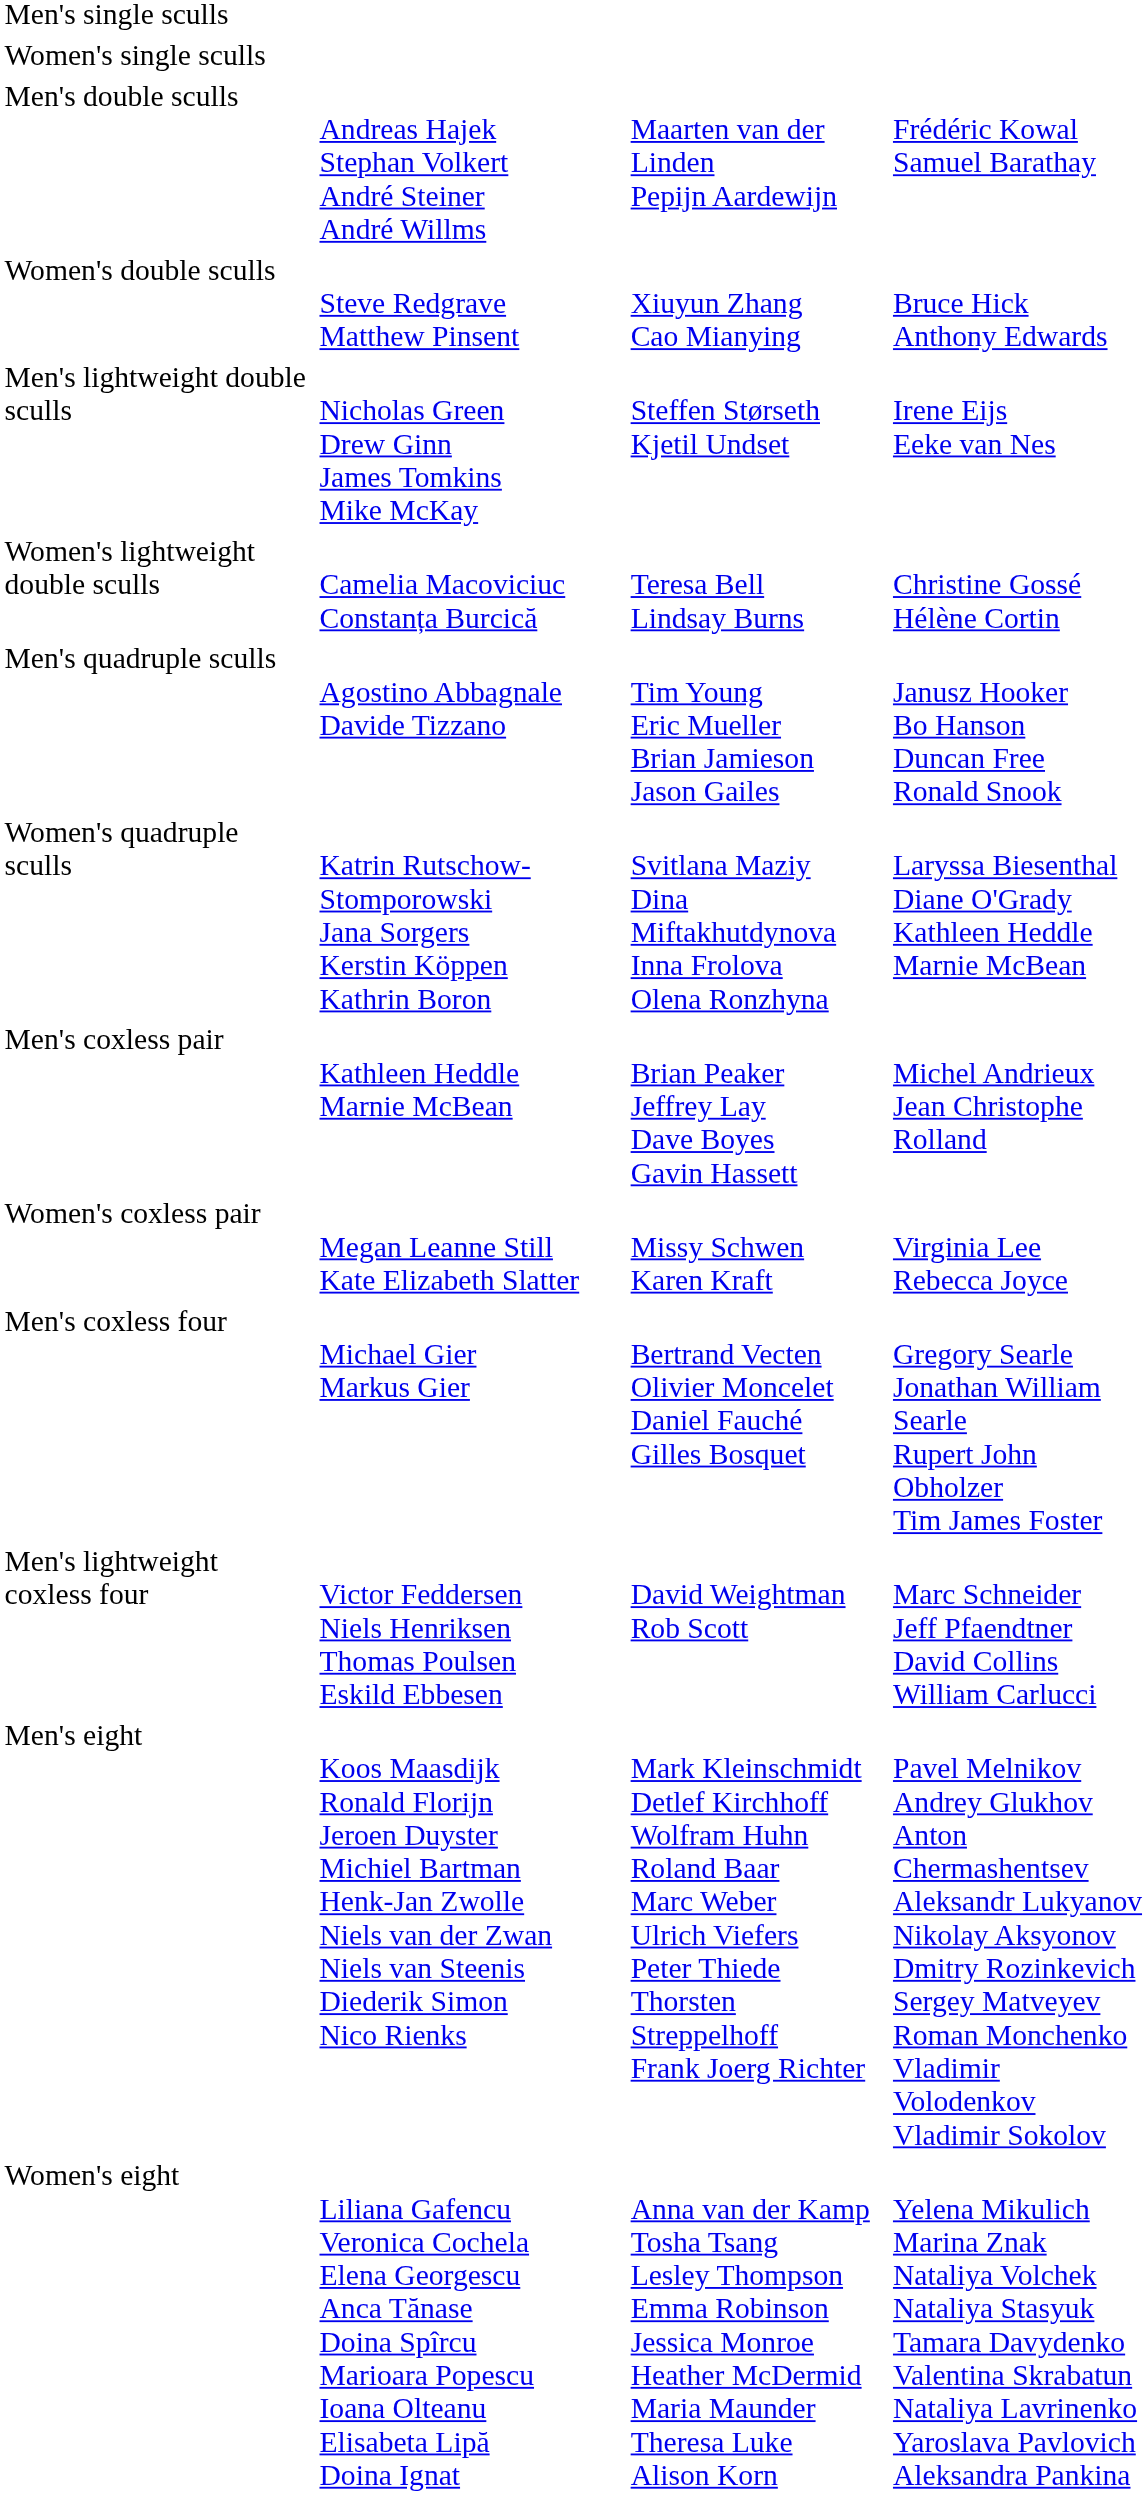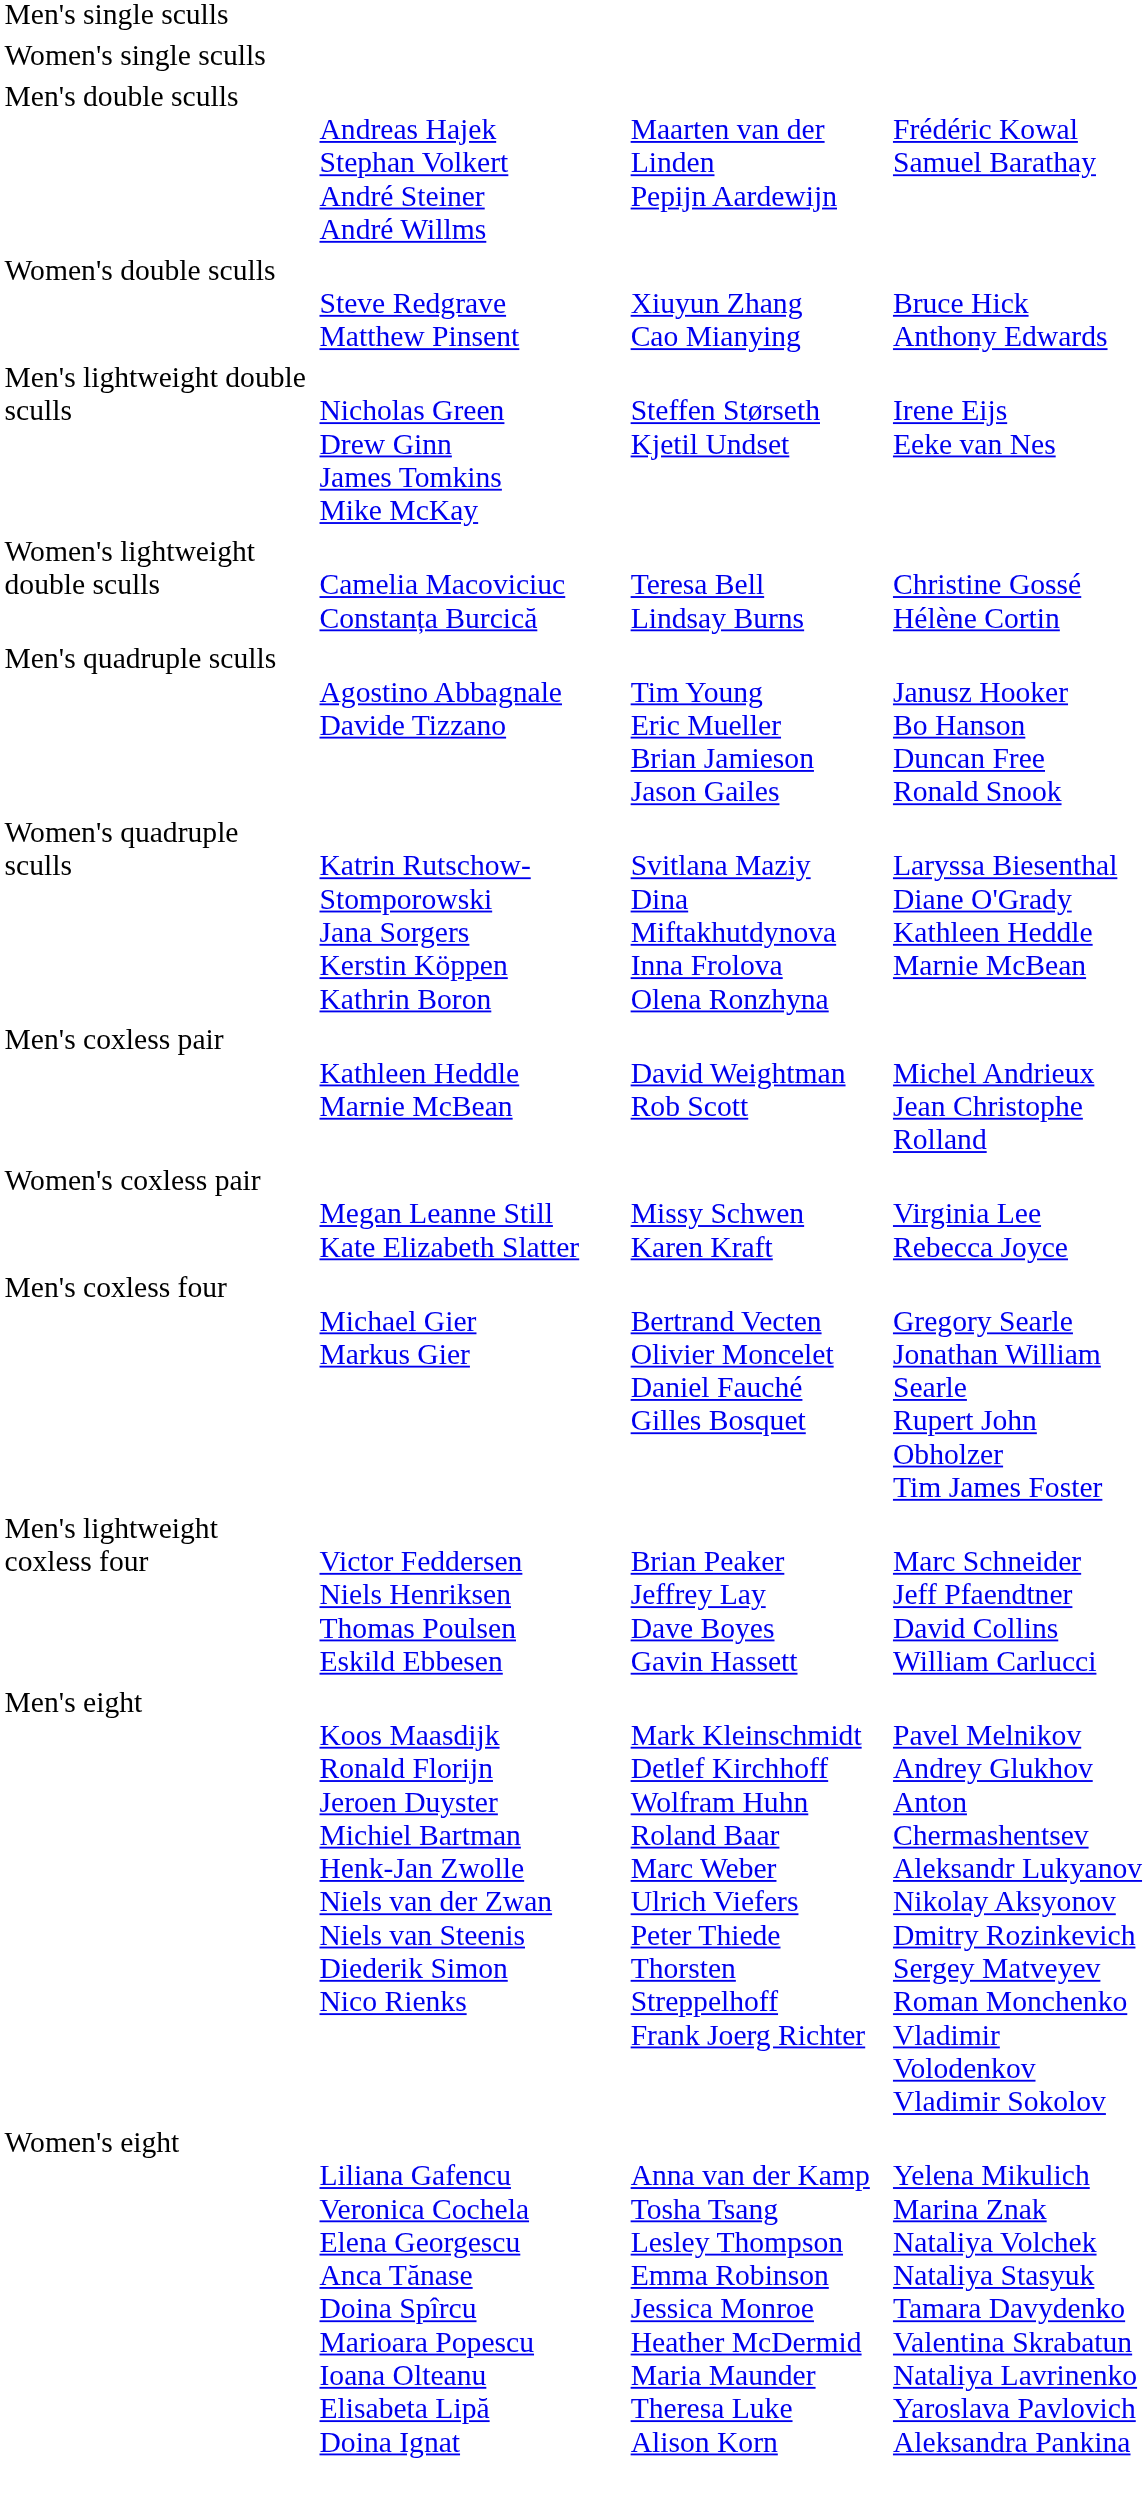 <table>
 <tr>
 <td>Men's single sculls<br></td>
 <td></td>
 <td></td>
 <td></td>
 </tr>
 <tr>
 <td>Women's single sculls<br></td>
 <td></td>
 <td></td>
 <td></td>
 </tr>
 <tr valign="top">
 <td>Men's double sculls<br></td>
 <td><br><a href='#'>Andreas Hajek</a><br><a href='#'>Stephan Volkert</a><br><a href='#'>André Steiner</a><br><a href='#'>André Willms</a></td>
 <td><br><a href='#'>Maarten van der Linden</a><br><a href='#'>Pepijn Aardewijn</a></td>
 <td><br><a href='#'>Frédéric Kowal</a><br><a href='#'>Samuel Barathay</a></td>
 </tr>
 <tr valign="top">
 <td>Women's double sculls<br></td>
 <td><br><a href='#'>Steve Redgrave</a><br><a href='#'>Matthew Pinsent</a></td>
 <td><br><a href='#'>Xiuyun Zhang</a><br><a href='#'>Cao Mianying</a></td>
 <td><br><a href='#'>Bruce Hick</a><br><a href='#'>Anthony Edwards</a></td>
 </tr>
 <tr valign="top">
 <td>Men's lightweight double sculls<br></td>
 <td><br><a href='#'>Nicholas Green</a><br><a href='#'>Drew Ginn</a><br><a href='#'>James Tomkins</a><br><a href='#'>Mike McKay</a></td>
 <td><br><a href='#'>Steffen Størseth</a><br><a href='#'>Kjetil Undset</a></td>
 <td><br><a href='#'>Irene Eijs</a><br><a href='#'>Eeke van Nes</a></td>
 </tr>
 <tr valign="top">
 <td>Women's lightweight double sculls<br></td>
 <td><br><a href='#'>Camelia Macoviciuc</a><br><a href='#'>Constanța Burcică</a></td>
 <td><br><a href='#'>Teresa Bell</a><br><a href='#'>Lindsay Burns</a></td>
 <td><br><a href='#'>Christine Gossé</a><br><a href='#'>Hélène Cortin</a></td>
 </tr>
 <tr valign="top">
 <td>Men's quadruple sculls<br></td>
 <td> <br><a href='#'>Agostino Abbagnale</a><br><a href='#'>Davide Tizzano</a></td>
 <td><br><a href='#'>Tim Young</a><br><a href='#'>Eric Mueller</a><br><a href='#'>Brian Jamieson</a><br><a href='#'>Jason Gailes</a></td>
 <td><br><a href='#'>Janusz Hooker</a><br><a href='#'>Bo Hanson</a><br><a href='#'>Duncan Free</a><br><a href='#'>Ronald Snook</a></td>
 </tr>
 <tr valign="top">
 <td>Women's quadruple sculls<br></td>
 <td><br><a href='#'>Katrin Rutschow-Stomporowski</a><br><a href='#'>Jana Sorgers</a><br><a href='#'>Kerstin Köppen</a><br><a href='#'>Kathrin Boron</a></td>
 <td><br><a href='#'>Svitlana Maziy</a><br><a href='#'>Dina Miftakhutdynova</a><br><a href='#'>Inna Frolova</a><br><a href='#'>Olena Ronzhyna</a></td>
 <td><br><a href='#'>Laryssa Biesenthal</a><br><a href='#'>Diane O'Grady</a><br><a href='#'>Kathleen Heddle</a><br><a href='#'>Marnie McBean</a></td>
 </tr>
 <tr valign="top">
 <td>Men's coxless pair<br></td>
 <td><br><a href='#'>Kathleen Heddle</a><br><a href='#'>Marnie McBean</a></td>
-<td><br><a href='#'>Brian Peaker</a><br><a href='#'>Jeffrey Lay</a><br><a href='#'>Dave Boyes</a><br><a href='#'>Gavin Hassett</a></td>
+<td><br><a href='#'>David Weightman</a><br><a href='#'>Rob Scott</a></td>
 <td><br><a href='#'>Michel Andrieux</a><br><a href='#'>Jean Christophe Rolland</a></td>
 </tr>
 <tr valign="top">
 <td>Women's coxless pair<br></td>
 <td><br><a href='#'>Megan Leanne Still</a><br><a href='#'>Kate Elizabeth Slatter</a></td>
 <td><br><a href='#'>Missy Schwen</a><br><a href='#'>Karen Kraft</a></td>
 <td><br><a href='#'>Virginia Lee</a><br><a href='#'>Rebecca Joyce</a></td>
 </tr>
 <tr valign="top">
 <td>Men's coxless four<br></td>
 <td><br><a href='#'>Michael Gier</a><br><a href='#'>Markus Gier</a></td>
 <td><br><a href='#'>Bertrand Vecten</a><br><a href='#'>Olivier Moncelet</a><br><a href='#'>Daniel Fauché</a><br><a href='#'>Gilles Bosquet</a></td>
 <td><br><a href='#'>Gregory Searle</a><br><a href='#'>Jonathan William Searle</a><br><a href='#'>Rupert John Obholzer</a><br><a href='#'>Tim James Foster</a></td>
 </tr>
 <tr valign="top">
 <td>Men's lightweight coxless four<br></td>
 <td><br><a href='#'>Victor Feddersen</a><br><a href='#'>Niels Henriksen</a><br><a href='#'>Thomas Poulsen</a><br><a href='#'>Eskild Ebbesen</a></td>
-<td><br><a href='#'>David Weightman</a><br><a href='#'>Rob Scott</a></td>
+<td><br><a href='#'>Brian Peaker</a><br><a href='#'>Jeffrey Lay</a><br><a href='#'>Dave Boyes</a><br><a href='#'>Gavin Hassett</a></td>
 <td><br><a href='#'>Marc Schneider</a><br><a href='#'>Jeff Pfaendtner</a><br><a href='#'>David Collins</a><br><a href='#'>William Carlucci</a></td>
 </tr>
 <tr valign="top">
 <td>Men's eight<br></td>
 <td><br><a href='#'>Koos Maasdijk</a><br><a href='#'>Ronald Florijn</a><br><a href='#'>Jeroen Duyster</a><br><a href='#'>Michiel Bartman</a><br><a href='#'>Henk-Jan Zwolle</a><br><a href='#'>Niels van der Zwan</a><br><a href='#'>Niels van Steenis</a><br><a href='#'>Diederik Simon</a><br><a href='#'>Nico Rienks</a></td>
 <td><br><a href='#'>Mark Kleinschmidt</a><br><a href='#'>Detlef Kirchhoff</a><br><a href='#'>Wolfram Huhn</a><br><a href='#'>Roland Baar</a><br><a href='#'>Marc Weber</a><br><a href='#'>Ulrich Viefers</a><br><a href='#'>Peter Thiede</a><br><a href='#'>Thorsten Streppelhoff</a><br><a href='#'>Frank Joerg Richter</a></td>
 <td><br><a href='#'>Pavel Melnikov</a><br><a href='#'>Andrey Glukhov</a><br><a href='#'>Anton Chermashentsev</a><br><a href='#'>Aleksandr Lukyanov</a><br><a href='#'>Nikolay Aksyonov</a><br><a href='#'>Dmitry Rozinkevich</a><br><a href='#'>Sergey Matveyev</a><br><a href='#'>Roman Monchenko</a><br><a href='#'>Vladimir Volodenkov</a><br><a href='#'>Vladimir Sokolov</a></td>
 </tr>
 <tr valign="top">
 <td>Women's eight<br></td>
 <td> <br><a href='#'>Liliana Gafencu</a><br><a href='#'>Veronica Cochela</a><br><a href='#'>Elena Georgescu</a><br><a href='#'>Anca Tănase</a><br><a href='#'>Doina Spîrcu</a><br><a href='#'>Marioara Popescu</a><br><a href='#'>Ioana Olteanu</a><br><a href='#'>Elisabeta Lipă</a><br><a href='#'>Doina Ignat</a></td>
 <td> <br><a href='#'>Anna van der Kamp</a><br><a href='#'>Tosha Tsang</a><br><a href='#'>Lesley Thompson</a><br><a href='#'>Emma Robinson</a><br><a href='#'>Jessica Monroe</a><br><a href='#'>Heather McDermid</a><br><a href='#'>Maria Maunder</a><br><a href='#'>Theresa Luke</a><br><a href='#'>Alison Korn</a></td>
 <td> <br><a href='#'>Yelena Mikulich</a><br><a href='#'>Marina Znak</a><br><a href='#'>Nataliya Volchek</a><br><a href='#'>Nataliya Stasyuk</a><br><a href='#'>Tamara Davydenko</a><br><a href='#'>Valentina Skrabatun</a><br><a href='#'>Nataliya Lavrinenko</a><br><a href='#'>Yaroslava Pavlovich</a><br><a href='#'>Aleksandra Pankina</a></td>
 </tr>
 </table>
